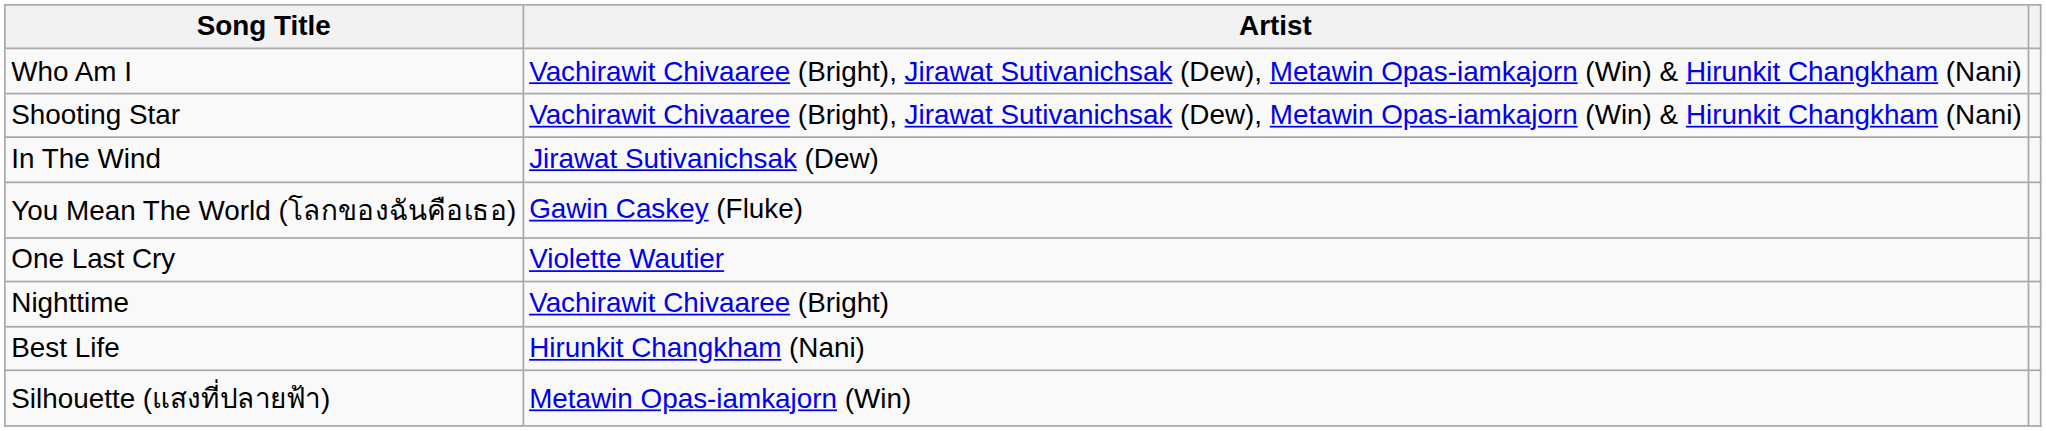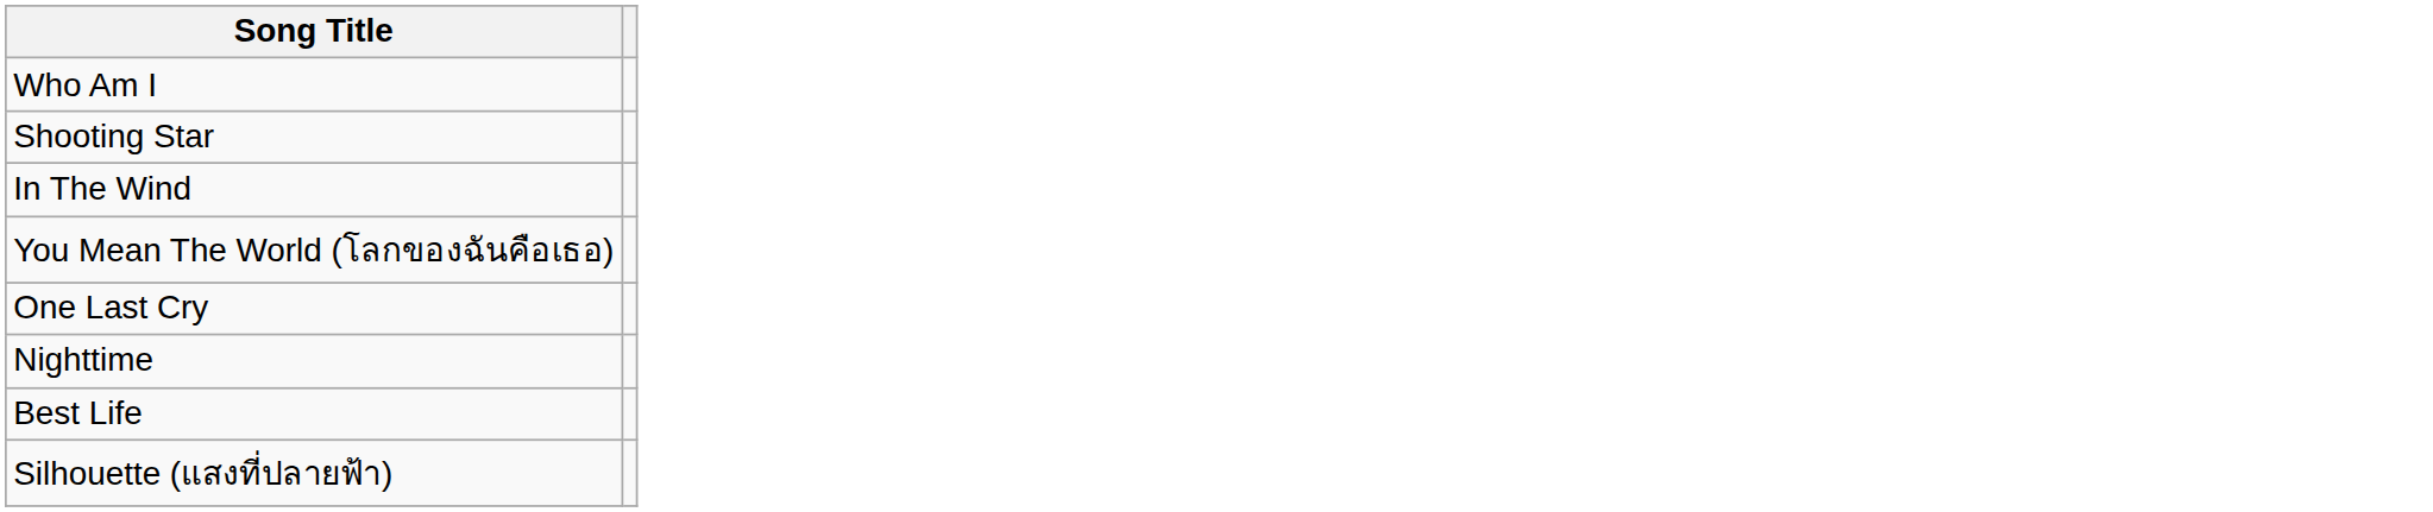 <table class="wikitable">
 <tr>
 <th>Song Title</th>
-<th>Artist</th>
 <th></th>
 </tr>
 <tr>
 <td>Who Am I</td>
-<td><a href='#'>Vachirawit Chivaaree</a> (Bright), <a href='#'>Jirawat Sutivanichsak</a> (Dew), <a href='#'>Metawin Opas-iamkajorn</a> (Win) & <a href='#'>Hirunkit Changkham</a> (Nani)</td>
 <td style="text-align: center;"></td>
 </tr>
 <tr>
 <td>Shooting Star</td>
-<td><a href='#'>Vachirawit Chivaaree</a> (Bright), <a href='#'>Jirawat Sutivanichsak</a> (Dew), <a href='#'>Metawin Opas-iamkajorn</a> (Win) & <a href='#'>Hirunkit Changkham</a> (Nani)</td>
 <td style="text-align: center;"></td>
 </tr>
 <tr>
 <td>In The Wind</td>
-<td><a href='#'>Jirawat Sutivanichsak</a> (Dew)</td>
 <td style="text-align: center;"></td>
 </tr>
 <tr>
 <td>You Mean The World (โลกของฉันคือเธอ)</td>
-<td><a href='#'>Gawin Caskey</a> (Fluke)</td>
 <td style="text-align: center;"></td>
 </tr>
 <tr>
 <td>One Last Cry</td>
-<td><a href='#'>Violette Wautier</a></td>
 <td style="text-align: center;"></td>
 </tr>
 <tr>
 <td>Nighttime</td>
-<td><a href='#'>Vachirawit Chivaaree</a> (Bright)</td>
 <td style="text-align: center;"></td>
 </tr>
 <tr>
 <td>Best Life</td>
-<td><a href='#'>Hirunkit Changkham</a> (Nani)</td>
 <td style="text-align: center;"></td>
 </tr>
 <tr>
 <td>Silhouette (แสงที่ปลายฟ้า)</td>
-<td><a href='#'>Metawin Opas-iamkajorn</a> (Win)</td>
 <td style="text-align: center;"></td>
 </tr>
 </table>
